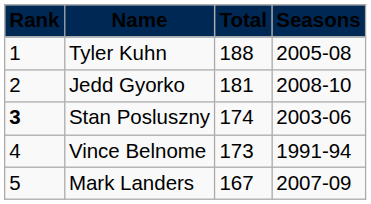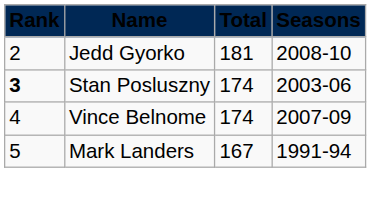 <table class="wikitable">
 <tr>
 <th style="background:#002855;"><span>Rank</span></th>
 <th style="background:#002855;"><span>Name</span></th>
 <th style="background:#002855;"><span>Total</span></th>
 <th style="background:#002855;"><span>Seasons</span></th>
-</tr>
-<tr>
-<td>1</td>
-<td>Tyler Kuhn</td>
-<td>188</td>
-<td>2005-08</td>
 </tr>
 <tr>
 <td>2</td>
 <td>Jedd Gyorko</td>
 <td>181</td>
 <td>2008-10</td>
 </tr>
 <tr>
 <td><strong>3</strong></td>
 <td>Stan Posluszny</td>
 <td>174</td>
 <td>2003-06</td>
 </tr>
 <tr>
 <td>4</td>
 <td>Vince Belnome</td>
-<td>173</td>
-<td>1991-94</td>
+<td>174</td>
+<td>2007-09</td>
 </tr>
 <tr>
 <td>5</td>
 <td>Mark Landers</td>
 <td>167</td>
-<td>2007-09</td>
+<td>1991-94</td>
 </tr>
 </table>
